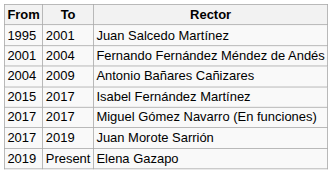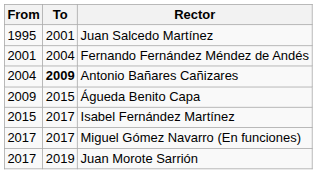 <table class="wikitable">
 <tr>
 <th>From</th>
 <th>To</th>
 <th>Rector</th>
 </tr>
 <tr>
 <td>1995</td>
 <td>2001</td>
 <td>Juan Salcedo Martínez</td>
 </tr>
 <tr>
 <td>2001</td>
 <td>2004</td>
 <td>Fernando Fernández Méndez de Andés</td>
 </tr>
 <tr>
 <td>2004</td>
+<td><strong>2009</strong></td>
+<td>Antonio Bañares Cañizares</td>
+</tr>
+<tr>
 <td>2009</td>
-<td>Antonio Bañares Cañizares</td>
+<td>2015</td>
+<td>Águeda Benito Capa</td>
 </tr>
 <tr>
 <td>2015</td>
 <td>2017</td>
 <td>Isabel Fernández Martínez</td>
 </tr>
 <tr>
 <td>2017</td>
 <td>2017</td>
 <td>Miguel Gómez Navarro (En funciones)</td>
 </tr>
 <tr>
 <td>2017</td>
 <td>2019</td>
 <td>Juan Morote Sarrión</td>
 </tr>
-<tr>
-<td>2019</td>
-<td>Present</td>
-<td>Elena Gazapo</td>
-</tr>
 </table>
